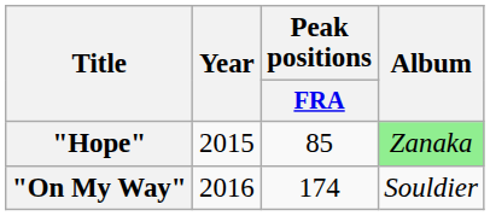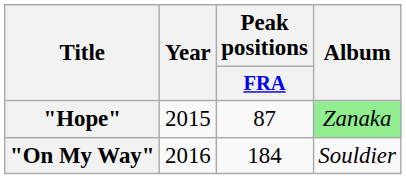 <table class="wikitable plainrowheaders" style="text-align:center;">
 <tr>
 <th scope="col" rowspan="2">Title</th>
 <th scope="col" rowspan="2">Year</th>
 <th scope="col" colspan="1">Peak positions</th>
 <th scope="col" rowspan="2">Album</th>
 </tr>
 <tr>
 <th scope="col" style="width:3em;font-size:90%;"><a href='#'>FRA</a><br></th>
 </tr>
 <tr>
 <th scope="row">"Hope"</th>
 <td>2015</td>
-<td>85</td>
+<td>87</td>
 <td style="background: lightgreen;"><em>Zanaka</em></td>
 </tr>
 <tr>
 <th scope="row">"On My Way"</th>
 <td>2016</td>
-<td>174</td>
+<td>184</td>
 <td><em>Souldier</em></td>
 </tr>
 </table>
